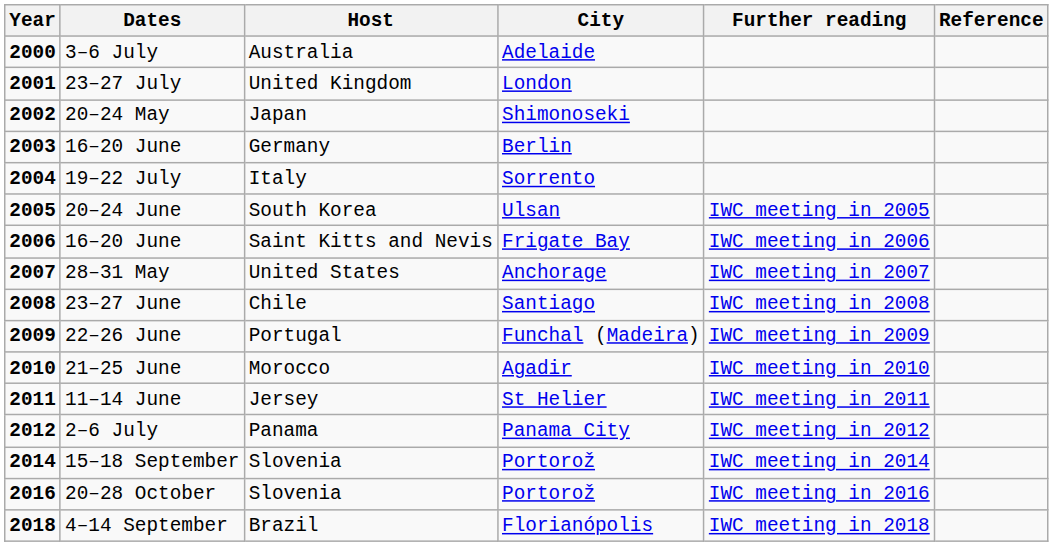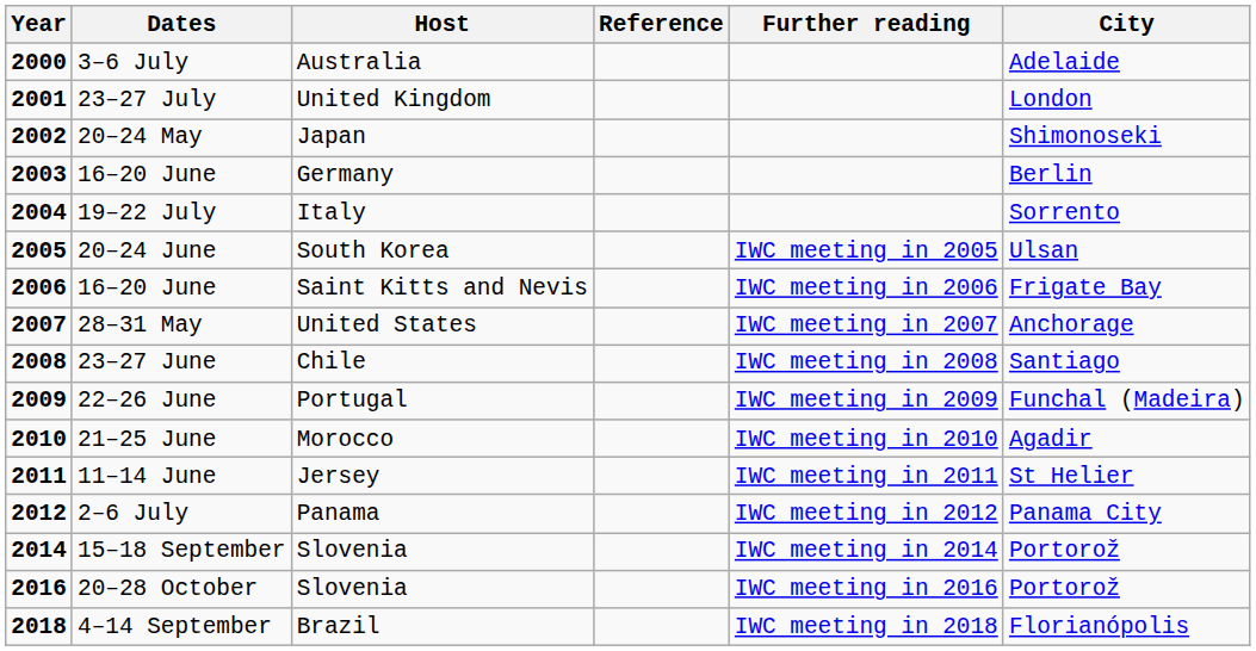 <table class="wikitable">
 <tr>
 <th>Year</th>
 <th>Dates</th>
 <th>Host</th>
+<th>Reference</th>
+<th>Further reading</th>
 <th>City</th>
-<th>Further reading</th>
-<th>Reference</th>
 </tr>
 <tr>
 <td><strong>2000</strong></td>
 <td>3–6 July</td>
 <td>Australia</td>
-<td><a href='#'>Adelaide</a></td>
 <td></td>
 <td></td>
+<td><a href='#'>Adelaide</a></td>
 </tr>
 <tr>
 <td><strong>2001</strong></td>
 <td>23–27 July</td>
 <td>United Kingdom</td>
-<td><a href='#'>London</a></td>
 <td></td>
 <td></td>
+<td><a href='#'>London</a></td>
 </tr>
 <tr>
 <td><strong>2002</strong></td>
 <td>20–24 May</td>
 <td>Japan</td>
-<td><a href='#'>Shimonoseki</a></td>
 <td></td>
 <td></td>
+<td><a href='#'>Shimonoseki</a></td>
 </tr>
 <tr>
 <td><strong>2003</strong></td>
 <td>16–20 June</td>
 <td>Germany</td>
-<td><a href='#'>Berlin</a></td>
 <td></td>
 <td></td>
+<td><a href='#'>Berlin</a></td>
 </tr>
 <tr>
 <td><strong>2004</strong></td>
 <td>19–22 July</td>
 <td>Italy</td>
-<td><a href='#'>Sorrento</a></td>
 <td></td>
 <td></td>
+<td><a href='#'>Sorrento</a></td>
 </tr>
 <tr>
 <td><strong>2005</strong></td>
 <td>20–24 June</td>
 <td>South Korea</td>
+<td></td>
+<td><a href='#'>IWC meeting in 2005</a></td>
 <td><a href='#'>Ulsan</a></td>
-<td><a href='#'>IWC meeting in 2005</a></td>
-<td></td>
 </tr>
 <tr>
 <td><strong>2006</strong></td>
 <td>16–20 June</td>
 <td>Saint Kitts and Nevis</td>
+<td></td>
+<td><a href='#'>IWC meeting in 2006</a></td>
 <td><a href='#'>Frigate Bay</a></td>
-<td><a href='#'>IWC meeting in 2006</a></td>
-<td></td>
 </tr>
 <tr>
 <td><strong>2007</strong></td>
 <td>28–31 May</td>
 <td>United States</td>
+<td></td>
+<td><a href='#'>IWC meeting in 2007</a></td>
 <td><a href='#'>Anchorage</a></td>
-<td><a href='#'>IWC meeting in 2007</a></td>
-<td></td>
 </tr>
 <tr>
 <td><strong>2008</strong></td>
 <td>23–27 June</td>
 <td>Chile</td>
+<td></td>
+<td><a href='#'>IWC meeting in 2008</a></td>
 <td><a href='#'>Santiago</a></td>
-<td><a href='#'>IWC meeting in 2008</a></td>
-<td></td>
 </tr>
 <tr>
 <td><strong>2009</strong></td>
 <td>22–26 June</td>
 <td>Portugal</td>
+<td></td>
+<td><a href='#'>IWC meeting in 2009</a></td>
 <td><a href='#'>Funchal</a> (<a href='#'>Madeira</a>)</td>
-<td><a href='#'>IWC meeting in 2009</a></td>
-<td></td>
 </tr>
 <tr>
 <td><strong>2010</strong></td>
 <td>21–25 June</td>
 <td>Morocco</td>
+<td></td>
+<td><a href='#'>IWC meeting in 2010</a></td>
 <td><a href='#'>Agadir</a></td>
-<td><a href='#'>IWC meeting in 2010</a></td>
-<td></td>
 </tr>
 <tr>
 <td><strong>2011</strong></td>
 <td>11–14 June</td>
 <td>Jersey</td>
+<td></td>
+<td><a href='#'>IWC meeting in 2011</a></td>
 <td><a href='#'>St Helier</a></td>
-<td><a href='#'>IWC meeting in 2011</a></td>
-<td></td>
 </tr>
 <tr>
 <td><strong>2012</strong></td>
 <td>2–6 July</td>
 <td>Panama</td>
+<td></td>
+<td><a href='#'>IWC meeting in 2012</a></td>
 <td><a href='#'>Panama City</a></td>
-<td><a href='#'>IWC meeting in 2012</a></td>
-<td></td>
 </tr>
 <tr>
 <td><strong>2014</strong></td>
 <td>15–18 September</td>
 <td>Slovenia</td>
+<td></td>
+<td><a href='#'>IWC meeting in 2014</a></td>
 <td><a href='#'>Portorož</a></td>
-<td><a href='#'>IWC meeting in 2014</a></td>
-<td></td>
 </tr>
 <tr>
 <td><strong>2016</strong></td>
 <td>20–28 October</td>
 <td>Slovenia</td>
+<td></td>
+<td><a href='#'>IWC meeting in 2016</a></td>
 <td><a href='#'>Portorož</a></td>
-<td><a href='#'>IWC meeting in 2016</a></td>
-<td></td>
 </tr>
 <tr>
 <td><strong>2018</strong></td>
 <td>4–14 September</td>
 <td>Brazil</td>
+<td></td>
+<td><a href='#'>IWC meeting in 2018</a></td>
 <td><a href='#'>Florianópolis</a></td>
-<td><a href='#'>IWC meeting in 2018</a></td>
-<td></td>
 </tr>
 </table>
